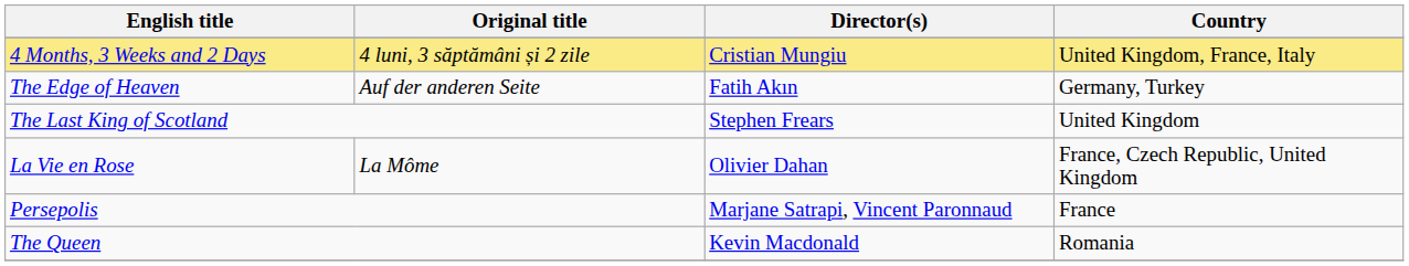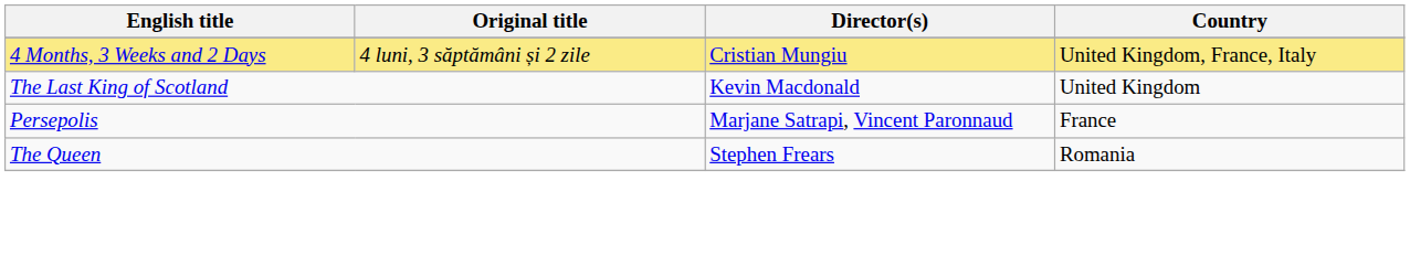 <table class="sortable wikitable" width="85%" cellpadding="5">
 <tr>
 <th width="20%">English title</th>
 <th width="20%">Original title</th>
 <th width="20%">Director(s)</th>
 <th width="20%">Country</th>
 </tr>
 <tr>
 </tr>
 <tr style="background:#FAEB86">
 <td><em><a href='#'>4 Months, 3 Weeks and 2 Days</a></em></td>
 <td><em>4 luni, 3 săptămâni și 2 zile</em></td>
 <td><a href='#'>Cristian Mungiu</a></td>
 <td>United Kingdom, France, Italy</td>
 </tr>
 <tr>
-<td><em><a href='#'>The Edge of Heaven</a></em></td>
-<td><em>Auf der anderen Seite</em></td>
-<td><a href='#'>Fatih Akın</a></td>
-<td>Germany, Turkey</td>
-</tr>
-<tr>
 <td colspan=2><em><a href='#'>The Last King of Scotland</a></em></td>
-<td><a href='#'>Stephen Frears</a></td>
+<td><a href='#'>Kevin Macdonald</a></td>
 <td>United Kingdom</td>
-</tr>
-<tr>
-<td><em><a href='#'>La Vie en Rose</a></em></td>
-<td><em>La Môme</em></td>
-<td><a href='#'>Olivier Dahan</a></td>
-<td>France, Czech Republic, United Kingdom</td>
 </tr>
 <tr>
 <td colspan=2><em><a href='#'>Persepolis</a></em></td>
 <td><a href='#'>Marjane Satrapi</a>, <a href='#'>Vincent Paronnaud</a></td>
 <td>France</td>
 </tr>
 <tr>
 <td colspan=2><em><a href='#'>The Queen</a></em></td>
-<td><a href='#'>Kevin Macdonald</a></td>
+<td><a href='#'>Stephen Frears</a></td>
 <td>Romania</td>
 </tr>
 <tr>
 </tr>
 </table>
